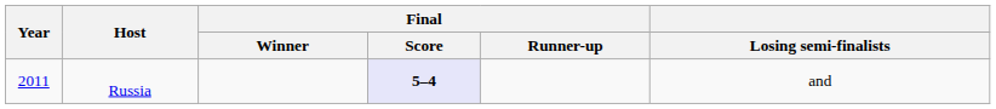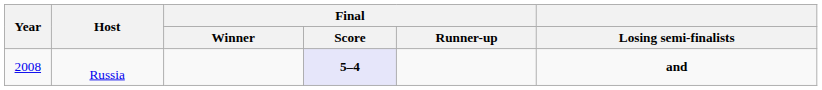 <table class="wikitable" style="font-size: 90%; text-align: center; width: 100%;">
 <tr>
 <th rowspan="2" width="5%">Year</th>
 <th rowspan="2" width="12%">Host</th>
 <th colspan="3">Final</th>
 <th colspan="3"></th>
 </tr>
 <tr>
 <th width="15%">Winner</th>
 <th width="10%">Score</th>
 <th width="15%">Runner-up</th>
 <th width="30%">Losing semi-finalists</th>
 </tr>
 <tr>
-<td><a href='#'>2011</a></td>
+<td><a href='#'>2008</a></td>
 <td><br><a href='#'>Russia</a></td>
 <td><strong></strong></td>
 <td style="background: lavender;"><strong>5–4</strong> </td>
 <td></td>
-<td> and </td>
+<td><strong> and </strong></td>
 </tr>
 </table>
